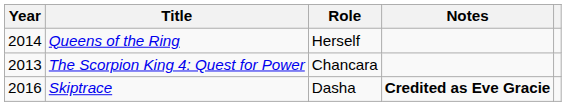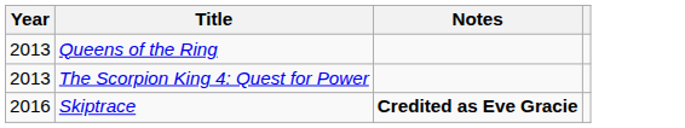 <table class="wikitable sortable">
 <tr>
 <th>Year</th>
 <th>Title</th>
-<th>Role</th>
 <th class="unsortable">Notes</th>
 <th class="unsortable"></th>
 </tr>
 <tr>
-<td>2014</td>
+<td>2013</td>
 <td><em><a href='#'>Queens of the Ring</a></em></td>
-<td>Herself</td>
 <td></td>
 <td></td>
 </tr>
 <tr>
 <td>2013</td>
 <td><em><a href='#'>The Scorpion King 4: Quest for Power</a></em></td>
-<td>Chancara</td>
 <td></td>
 <td></td>
 </tr>
 <tr>
 <td>2016</td>
 <td><em><a href='#'>Skiptrace</a></em></td>
-<td>Dasha</td>
 <td><strong>Credited as Eve Gracie</strong></td>
 <td></td>
 </tr>
 </table>
